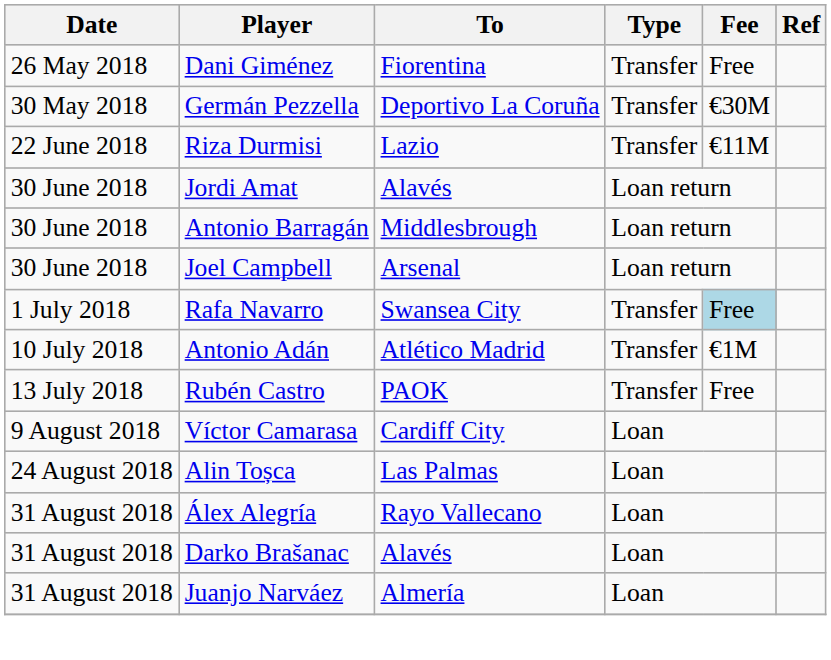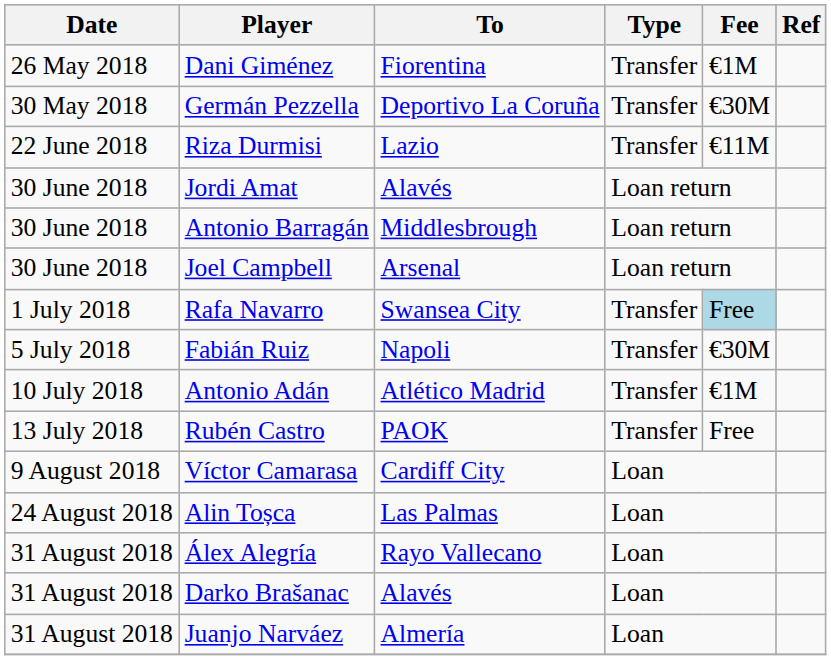 <table class="wikitable">
 <tr>
 <th>Date</th>
 <th>Player</th>
 <th>To</th>
 <th>Type</th>
 <th>Fee</th>
 <th>Ref</th>
 </tr>
 <tr>
 <td>26 May 2018</td>
 <td> <a href='#'>Dani Giménez</a></td>
 <td> <a href='#'>Fiorentina</a></td>
 <td>Transfer</td>
-<td>Free</td>
+<td>€1M</td>
 <td></td>
 </tr>
 <tr>
 <td>30 May 2018</td>
 <td> <a href='#'>Germán Pezzella</a></td>
 <td> <a href='#'>Deportivo La Coruña</a></td>
 <td>Transfer</td>
 <td>€30M</td>
 <td></td>
 </tr>
 <tr>
 <td>22 June 2018</td>
 <td> <a href='#'>Riza Durmisi</a></td>
 <td> <a href='#'>Lazio</a></td>
 <td>Transfer</td>
 <td>€11M</td>
 <td></td>
 </tr>
 <tr>
 <td>30 June 2018</td>
 <td> <a href='#'>Jordi Amat</a></td>
 <td> <a href='#'>Alavés</a></td>
 <td colspan=2>Loan return</td>
 <td></td>
 </tr>
 <tr>
 <td>30 June 2018</td>
 <td> <a href='#'>Antonio Barragán</a></td>
 <td> <a href='#'>Middlesbrough</a></td>
 <td colspan=2>Loan return</td>
 <td></td>
 </tr>
 <tr>
 <td>30 June 2018</td>
 <td> <a href='#'>Joel Campbell</a></td>
 <td> <a href='#'>Arsenal</a></td>
 <td colspan=2>Loan return</td>
 <td></td>
 </tr>
 <tr>
 <td>1 July 2018</td>
 <td> <a href='#'>Rafa Navarro</a></td>
 <td> <a href='#'>Swansea City</a></td>
 <td>Transfer</td>
 <td style="background: lightblue;">Free</td>
+<td></td>
+</tr>
+<tr>
+<td>5 July 2018</td>
+<td> <a href='#'>Fabián Ruiz</a></td>
+<td> <a href='#'>Napoli</a></td>
+<td>Transfer</td>
+<td>€30M</td>
 <td></td>
 </tr>
 <tr>
 <td>10 July 2018</td>
 <td> <a href='#'>Antonio Adán</a></td>
 <td> <a href='#'>Atlético Madrid</a></td>
 <td>Transfer</td>
 <td>€1M</td>
 <td></td>
 </tr>
 <tr>
 <td>13 July 2018</td>
 <td> <a href='#'>Rubén Castro</a></td>
 <td> <a href='#'>PAOK</a></td>
 <td>Transfer</td>
 <td>Free</td>
 <td></td>
 </tr>
 <tr>
 <td>9 August 2018</td>
 <td> <a href='#'>Víctor Camarasa</a></td>
 <td> <a href='#'>Cardiff City</a></td>
 <td colspan=2>Loan</td>
 <td></td>
 </tr>
 <tr>
 <td>24 August 2018</td>
 <td> <a href='#'>Alin Toșca</a></td>
 <td> <a href='#'>Las Palmas</a></td>
 <td colspan=2>Loan</td>
 <td></td>
 </tr>
 <tr>
 <td>31 August 2018</td>
 <td> <a href='#'>Álex Alegría</a></td>
 <td> <a href='#'>Rayo Vallecano</a></td>
 <td colspan=2>Loan</td>
 <td></td>
 </tr>
 <tr>
 <td>31 August 2018</td>
 <td> <a href='#'>Darko Brašanac</a></td>
 <td> <a href='#'>Alavés</a></td>
 <td colspan=2>Loan</td>
 <td></td>
 </tr>
 <tr>
 <td>31 August 2018</td>
 <td> <a href='#'>Juanjo Narváez</a></td>
 <td> <a href='#'>Almería</a></td>
 <td colspan=2>Loan</td>
 <td></td>
 </tr>
 <tr>
 </tr>
 </table>
